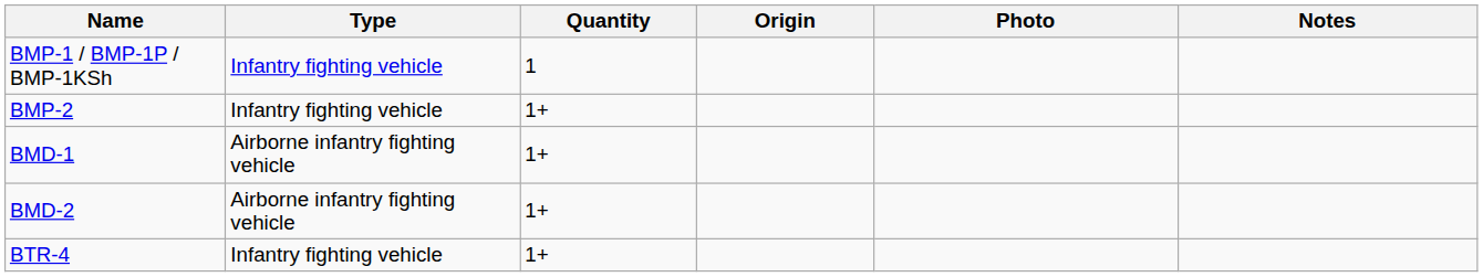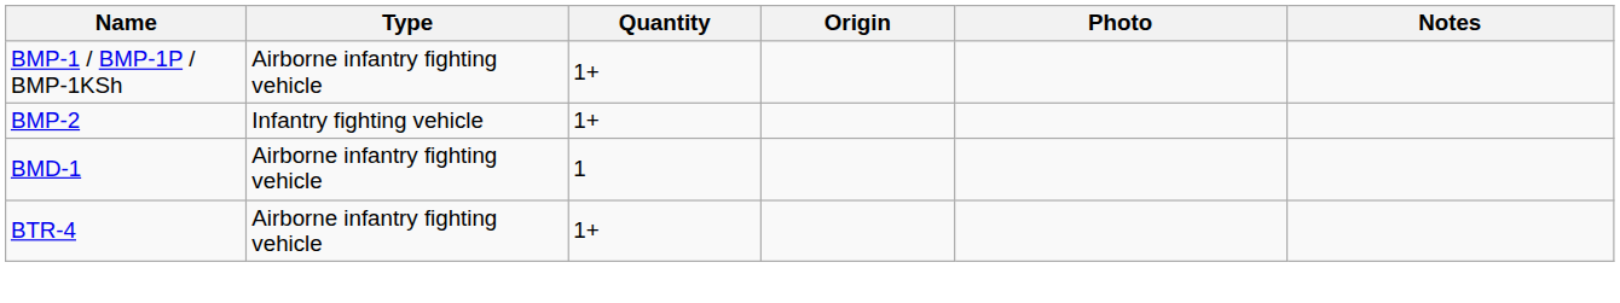 <table class="wikitable" style="width:90%;">
 <tr>
 <th style="width:15%;">Name</th>
 <th style="width:20%;">Type</th>
 <th style="width:12%;">Quantity</th>
 <th style="width:12%;">Origin</th>
 <th>Photo</th>
 <th>Notes</th>
 </tr>
 <tr>
 <td><a href='#'>BMP-1</a> / <a href='#'>BMP-1P</a> / BMP-1KSh</td>
-<td><a href='#'>Infantry fighting vehicle</a></td>
-<td>1</td>
+<td>Airborne infantry fighting vehicle</td>
+<td>1+</td>
 <td></td>
 <td></td>
 <td></td>
 </tr>
 <tr>
 <td><a href='#'>BMP-2</a></td>
 <td>Infantry fighting vehicle</td>
 <td>1+</td>
 <td></td>
 <td></td>
 <td></td>
 </tr>
 <tr>
 <td><a href='#'>BMD-1</a></td>
 <td>Airborne infantry fighting vehicle</td>
-<td>1+</td>
+<td>1</td>
 <td></td>
 <td></td>
 <td></td>
 </tr>
 <tr>
-<td><a href='#'>BMD-2</a></td>
+<td><a href='#'>BTR-4</a></td>
 <td>Airborne infantry fighting vehicle</td>
 <td>1+</td>
 <td></td>
 <td></td>
 <td></td>
 </tr>
-<tr>
-<td><a href='#'>BTR-4</a></td>
-<td>Infantry fighting vehicle</td>
-<td>1+</td>
-<td></td>
-<td></td>
-<td></td>
-</tr>
 </table>
